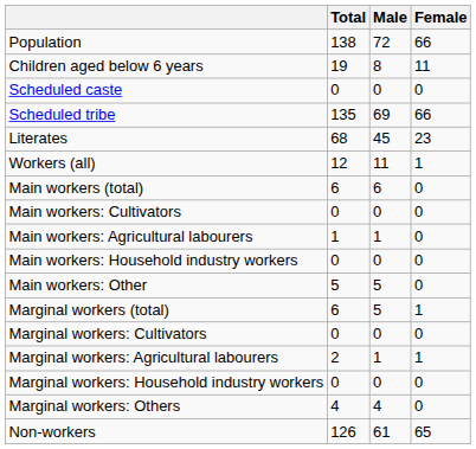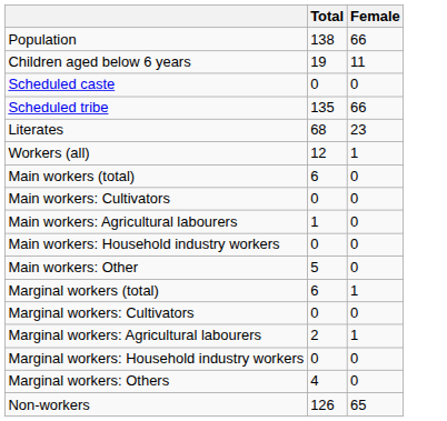 <table class="wikitable sortable">
 <tr>
 <th></th>
 <th>Total</th>
-<th>Male</th>
 <th>Female</th>
 </tr>
 <tr>
 <td>Population</td>
 <td>138</td>
-<td>72</td>
 <td>66</td>
 </tr>
 <tr>
 <td>Children aged below 6 years</td>
 <td>19</td>
-<td>8</td>
 <td>11</td>
 </tr>
 <tr>
 <td><a href='#'>Scheduled caste</a></td>
 <td>0</td>
 <td>0</td>
-<td>0</td>
 </tr>
 <tr>
 <td><a href='#'>Scheduled tribe</a></td>
 <td>135</td>
-<td>69</td>
 <td>66</td>
 </tr>
 <tr>
 <td>Literates</td>
 <td>68</td>
-<td>45</td>
 <td>23</td>
 </tr>
 <tr>
 <td>Workers (all)</td>
 <td>12</td>
-<td>11</td>
 <td>1</td>
 </tr>
 <tr>
 <td>Main workers (total)</td>
-<td>6</td>
 <td>6</td>
 <td>0</td>
 </tr>
 <tr>
 <td>Main workers: Cultivators</td>
 <td>0</td>
 <td>0</td>
-<td>0</td>
 </tr>
 <tr>
 <td>Main workers: Agricultural labourers</td>
-<td>1</td>
 <td>1</td>
 <td>0</td>
 </tr>
 <tr>
 <td>Main workers: Household industry workers</td>
 <td>0</td>
 <td>0</td>
-<td>0</td>
 </tr>
 <tr>
 <td>Main workers: Other</td>
-<td>5</td>
 <td>5</td>
 <td>0</td>
 </tr>
 <tr>
 <td>Marginal workers (total)</td>
 <td>6</td>
-<td>5</td>
 <td>1</td>
 </tr>
 <tr>
 <td>Marginal workers: Cultivators</td>
-<td>0</td>
 <td>0</td>
 <td>0</td>
 </tr>
 <tr>
 <td>Marginal workers: Agricultural labourers</td>
 <td>2</td>
 <td>1</td>
-<td>1</td>
 </tr>
 <tr>
 <td>Marginal workers: Household industry workers</td>
-<td>0</td>
 <td>0</td>
 <td>0</td>
 </tr>
 <tr>
 <td>Marginal workers: Others</td>
 <td>4</td>
-<td>4</td>
 <td>0</td>
 </tr>
 <tr>
 <td>Non-workers</td>
 <td>126</td>
-<td>61</td>
 <td>65</td>
 </tr>
 </table>
